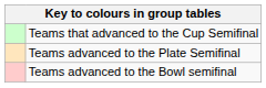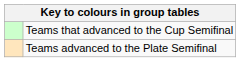 <table class="wikitable" style="text-align: center;">
 <tr>
 <th colspan=2>Key to colours in group tables</th>
 </tr>
 <tr>
 <td style="background:#cfc; width:20px;"></td>
 <td align=left>Teams that advanced to the Cup Semifinal</td>
 </tr>
 <tr>
 <td style="background:#ffe6bd; width:20px;"></td>
 <td align=left>Teams advanced to the Plate Semifinal</td>
 </tr>
-<tr>
-<td style="background:#fcc; width:20px;"></td>
-<td align=left>Teams advanced to the Bowl semifinal</td>
-</tr>
 </table>
